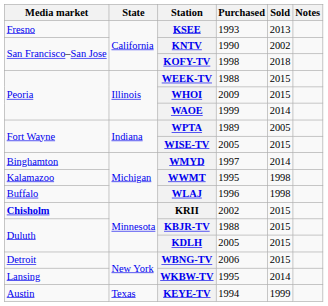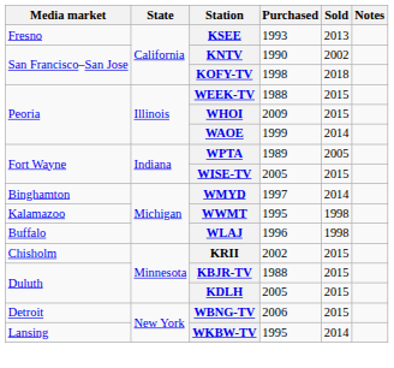 <table class="wikitable sortable">
 <tr>
 <th scope="col">Media market</th>
 <th scope="col">State</th>
 <th scope="col">Station</th>
 <th scope="col">Purchased</th>
 <th scope="col">Sold</th>
 <th scope="col" class="unsortable">Notes</th>
 </tr>
 <tr>
 <td><a href='#'>Fresno</a></td>
 <td rowspan="3"><a href='#'>California</a></td>
 <th scope="row"><a href='#'>KSEE</a></th>
 <td>1993</td>
 <td>2013</td>
 <td></td>
 </tr>
 <tr>
 <td rowspan="2"><a href='#'>San Francisco</a>–<a href='#'>San Jose</a></td>
 <th scope="row"><a href='#'>KNTV</a></th>
 <td>1990</td>
 <td>2002</td>
 <td></td>
 </tr>
 <tr>
 <th scope="row"><a href='#'>KOFY-TV</a></th>
 <td>1998</td>
 <td>2018</td>
 <td></td>
 </tr>
 <tr>
 <td rowspan="3"><a href='#'>Peoria</a></td>
 <td rowspan="3"><a href='#'>Illinois</a></td>
 <th scope="row"><a href='#'>WEEK-TV</a></th>
 <td>1988</td>
 <td>2015</td>
 <td></td>
 </tr>
 <tr>
 <th scope="row"><a href='#'>WHOI</a></th>
 <td>2009</td>
 <td>2015</td>
 <td></td>
 </tr>
 <tr>
 <th scope="row"><a href='#'>WAOE</a></th>
 <td>1999</td>
 <td>2014</td>
 <td></td>
 </tr>
 <tr>
 <td rowspan="2"><a href='#'>Fort Wayne</a></td>
 <td rowspan="2"><a href='#'>Indiana</a></td>
 <th scope="row"><a href='#'>WPTA</a></th>
 <td>1989</td>
 <td>2005</td>
 <td></td>
 </tr>
 <tr>
 <th scope="row"><a href='#'>WISE-TV</a></th>
 <td>2005</td>
 <td>2015</td>
 <td></td>
 </tr>
 <tr>
 <td><a href='#'>Binghamton</a></td>
 <td rowspan="3"><a href='#'>Michigan</a></td>
 <th scope="row"><a href='#'>WMYD</a></th>
 <td>1997</td>
 <td>2014</td>
 <td></td>
 </tr>
 <tr>
 <td><a href='#'>Kalamazoo</a></td>
 <th scope="row"><a href='#'>WWMT</a></th>
 <td>1995</td>
 <td>1998</td>
 <td></td>
 </tr>
 <tr>
 <td><a href='#'>Buffalo</a></td>
 <th scope="row"><a href='#'>WLAJ</a></th>
 <td>1996</td>
 <td>1998</td>
 <td></td>
 </tr>
 <tr>
-<td><strong><a href='#'>Chisholm</a></strong></td>
+<td><a href='#'>Chisholm</a></td>
 <td rowspan="3"><a href='#'>Minnesota</a></td>
 <th scope="row">KRII</th>
 <td>2002</td>
 <td>2015</td>
 <td></td>
 </tr>
 <tr>
 <td rowspan="2"><a href='#'>Duluth</a></td>
 <th scope="row"><a href='#'>KBJR-TV</a></th>
 <td>1988</td>
 <td>2015</td>
 <td></td>
 </tr>
 <tr>
 <th scope="row"><a href='#'>KDLH</a></th>
 <td>2005</td>
 <td>2015</td>
 <td></td>
 </tr>
 <tr>
 <td><a href='#'>Detroit</a></td>
 <td rowspan="2"><a href='#'>New York</a></td>
 <th scope="row"><a href='#'>WBNG-TV</a></th>
 <td>2006</td>
 <td>2015</td>
 <td></td>
 </tr>
 <tr>
 <td><a href='#'>Lansing</a></td>
 <th scope="row"><a href='#'>WKBW-TV</a></th>
 <td>1995</td>
 <td>2014</td>
 <td></td>
 </tr>
-<tr>
-<td><a href='#'>Austin</a></td>
-<td><a href='#'>Texas</a></td>
-<th scope="row"><a href='#'>KEYE-TV</a></th>
-<td>1994</td>
-<td>1999</td>
-<td></td>
-</tr>
 </table>
